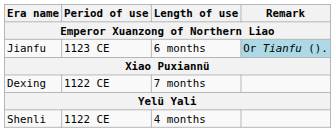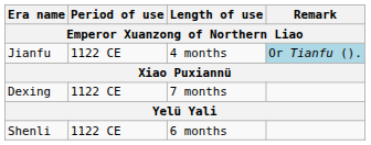 <table class="wikitable">
 <tr>
 <th>Era name</th>
 <th>Period of use</th>
 <th>Length of use</th>
 <th>Remark</th>
 </tr>
 <tr>
 <th colspan="4">Emperor Xuanzong of Northern Liao<br></th>
 </tr>
 <tr>
 <td>Jianfu<br></td>
-<td>1123 CE</td>
-<td>6 months</td>
+<td>1122 CE</td>
+<td>4 months</td>
 <td style="background: lightblue;">Or <em>Tianfu</em> ().</td>
 </tr>
 <tr>
 <th colspan="4">Xiao Puxiannü<br></th>
 </tr>
 <tr>
 <td>Dexing<br></td>
 <td>1122 CE</td>
 <td>7 months</td>
 <td></td>
 </tr>
 <tr>
 <th colspan="4">Yelü Yali<br></th>
 </tr>
 <tr>
 <td>Shenli<br></td>
 <td>1122 CE</td>
-<td>4 months</td>
+<td>6 months</td>
 <td></td>
 </tr>
 </table>
